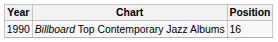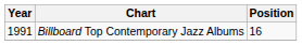 <table class="wikitable">
 <tr>
 <th>Year</th>
 <th>Chart</th>
 <th>Position</th>
 </tr>
 <tr>
-<td>1990</td>
+<td>1991</td>
 <td><em>Billboard</em> Top Contemporary Jazz Albums</td>
 <td>16</td>
 </tr>
 <tr>
 </tr>
 </table>
